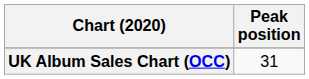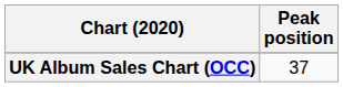 <table class="wikitable sortable plainrowheaders" style="text-align:center">
 <tr>
 <th scope="col">Chart (2020)</th>
 <th scope="col">Peak<br>position</th>
 </tr>
 <tr>
 </tr>
 <tr>
 </tr>
 <tr>
 </tr>
 <tr>
 </tr>
 <tr>
 </tr>
 <tr>
 <th scope="row">UK Album Sales Chart (<a href='#'>OCC</a>)</th>
-<td>31</td>
+<td>37</td>
 </tr>
 </table>
